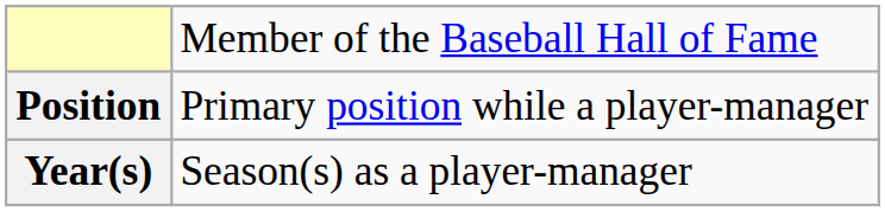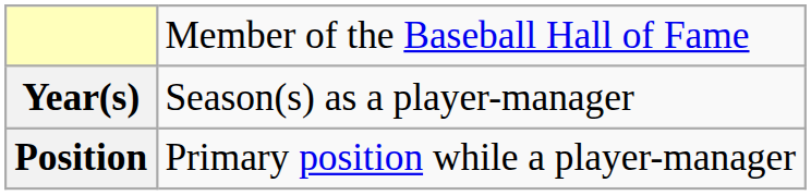 <table class="wikitable plainrowheaders">
 <tr>
 <th scope="row" style="background:#ffb;"></th>
 <td>Member of the <a href='#'>Baseball Hall of Fame</a></td>
 </tr>
 <tr>
+<th scope="row">Year(s)</th>
+<td>Season(s) as a player-manager</td>
+</tr>
+<tr>
 <th scope="row">Position</th>
 <td>Primary <a href='#'>position</a> while a player-manager</td>
 </tr>
-<tr>
-<th scope="row">Year(s)</th>
-<td>Season(s) as a player-manager</td>
-</tr>
 </table>
